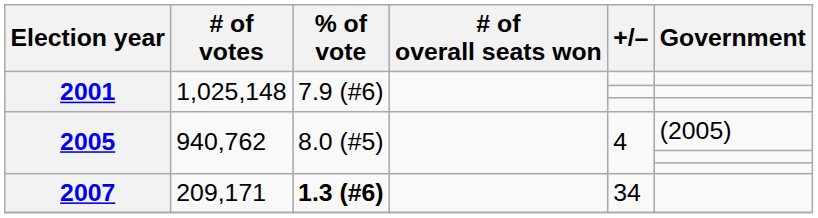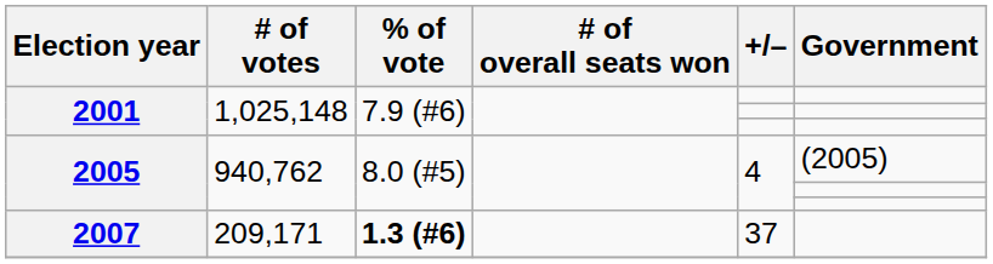 <table class=wikitable>
 <tr>
 <th>Election year</th>
 <th># of<br>votes</th>
 <th>% of<br>vote</th>
 <th># of<br>overall seats won</th>
 <th>+/–</th>
 <th>Government</th>
 </tr>
 <tr>
 <th rowspan="3"><a href='#'>2001</a></th>
 <td rowspan="3">1,025,148</td>
 <td rowspan="3">7.9 (#6)</td>
 <td rowspan="3"></td>
 <td></td>
 <td></td>
 </tr>
 <tr>
 <td></td>
 <td></td>
 </tr>
 <tr>
 <td></td>
 <td></td>
 </tr>
 <tr>
 <th rowspan="3"><a href='#'>2005</a></th>
 <td rowspan="3">940,762</td>
 <td rowspan="3">8.0 (#5)</td>
 <td rowspan="3"></td>
 <td rowspan="3"> 4</td>
 <td> (2005)</td>
 </tr>
 <tr>
 <td></td>
 </tr>
 <tr>
 <td></td>
 </tr>
 <tr>
 <th><a href='#'>2007</a></th>
 <td>209,171</td>
 <td><strong>1.3 (#6)</strong></td>
 <td></td>
-<td> 34</td>
+<td> 37</td>
 <td></td>
 </tr>
 <tr>
 </tr>
 </table>
